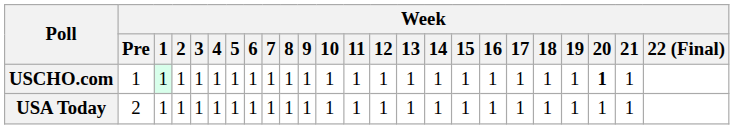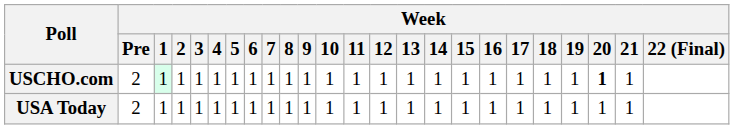 <table class="wikitable" style="white-space:nowrap;">
 <tr>
 <th scope="col" width="100" rowspan="2">Poll</th>
 <th colspan="23">Week</th>
 </tr>
 <tr>
 <th scope="col" width="30">Pre</th>
 <th scope="col" width="30">1</th>
 <th scope="col" width="30">2</th>
 <th scope="col" width="30">3</th>
 <th scope="col" width="30">4</th>
 <th scope="col" width="30">5</th>
 <th scope="col" width="30">6</th>
 <th scope="col" width="30">7</th>
 <th scope="col" width="30">8</th>
 <th scope="col" width="30">9</th>
 <th scope="col" width="30">10</th>
 <th scope="col" width="30">11</th>
 <th scope="col" width="30">12</th>
 <th scope="col" width="30">13</th>
 <th scope="col" width="30">14</th>
 <th scope="col" width="30">15</th>
 <th scope="col" width="30">16</th>
 <th scope="col" width="30">17</th>
 <th scope="col" width="30">18</th>
 <th scope="col" width="30">19</th>
 <th scope="col" width="30">20</th>
 <th scope="col" width="30">21</th>
 <th scope="col" width="30">22 (Final)</th>
 </tr>
 <tr style="text-align:center;">
 <th>USCHO.com</th>
-<td bgcolor=FFFFFF>1</td>
+<td bgcolor=FFFFFF>2</td>
 <td bgcolor=D8FFEB>1</td>
 <td bgcolor=FFFFFF>1</td>
 <td bgcolor=FFFFFF>1</td>
 <td bgcolor=FFFFFF>1</td>
 <td bgcolor=FFFFFF>1</td>
 <td bgcolor=FFFFFF>1</td>
 <td bgcolor=FFFFFF>1</td>
 <td bgcolor=FFFFFF>1</td>
 <td bgcolor=FFFFFF>1</td>
 <td bgcolor=FFFFFF>1</td>
 <td bgcolor=FFFFFF>1</td>
 <td bgcolor=FFFFFF>1</td>
 <td bgcolor=FFFFFF>1</td>
 <td bgcolor=FFFFFF>1</td>
 <td bgcolor=FFFFFF>1</td>
 <td bgcolor=FFFFFF>1</td>
 <td bgcolor=FFFFFF>1</td>
 <td bgcolor=FFFFFF>1</td>
 <td bgcolor=FFFFFF>1</td>
 <td bgcolor=FFFFFF><strong>1</strong></td>
 <td bgcolor=FFFFFF>1</td>
 <td bgcolor=FFFFFF></td>
 </tr>
 <tr style="text-align:center;">
 <th>USA Today</th>
 <td bgcolor=FFFFFF>2</td>
 <td bgcolor=FFFFFF>1</td>
 <td bgcolor=FFFFFF>1</td>
 <td bgcolor=FFFFFF>1</td>
 <td bgcolor=FFFFFF>1</td>
 <td bgcolor=FFFFFF>1</td>
 <td bgcolor=FFFFFF>1</td>
 <td bgcolor=FFFFFF>1</td>
 <td bgcolor=FFFFFF>1</td>
 <td bgcolor=FFFFFF>1</td>
 <td bgcolor=FFFFFF>1</td>
 <td bgcolor=FFFFFF>1</td>
 <td bgcolor=FFFFFF>1</td>
 <td bgcolor=FFFFFF>1</td>
 <td bgcolor=FFFFFF>1</td>
 <td bgcolor=FFFFFF>1</td>
 <td bgcolor=FFFFFF>1</td>
 <td bgcolor=FFFFFF>1</td>
 <td bgcolor=FFFFFF>1</td>
 <td bgcolor=FFFFFF>1</td>
 <td bgcolor=FFFFFF>1</td>
 <td bgcolor=FFFFFF>1</td>
 <td bgcolor=FFFFFF></td>
 </tr>
 </table>
